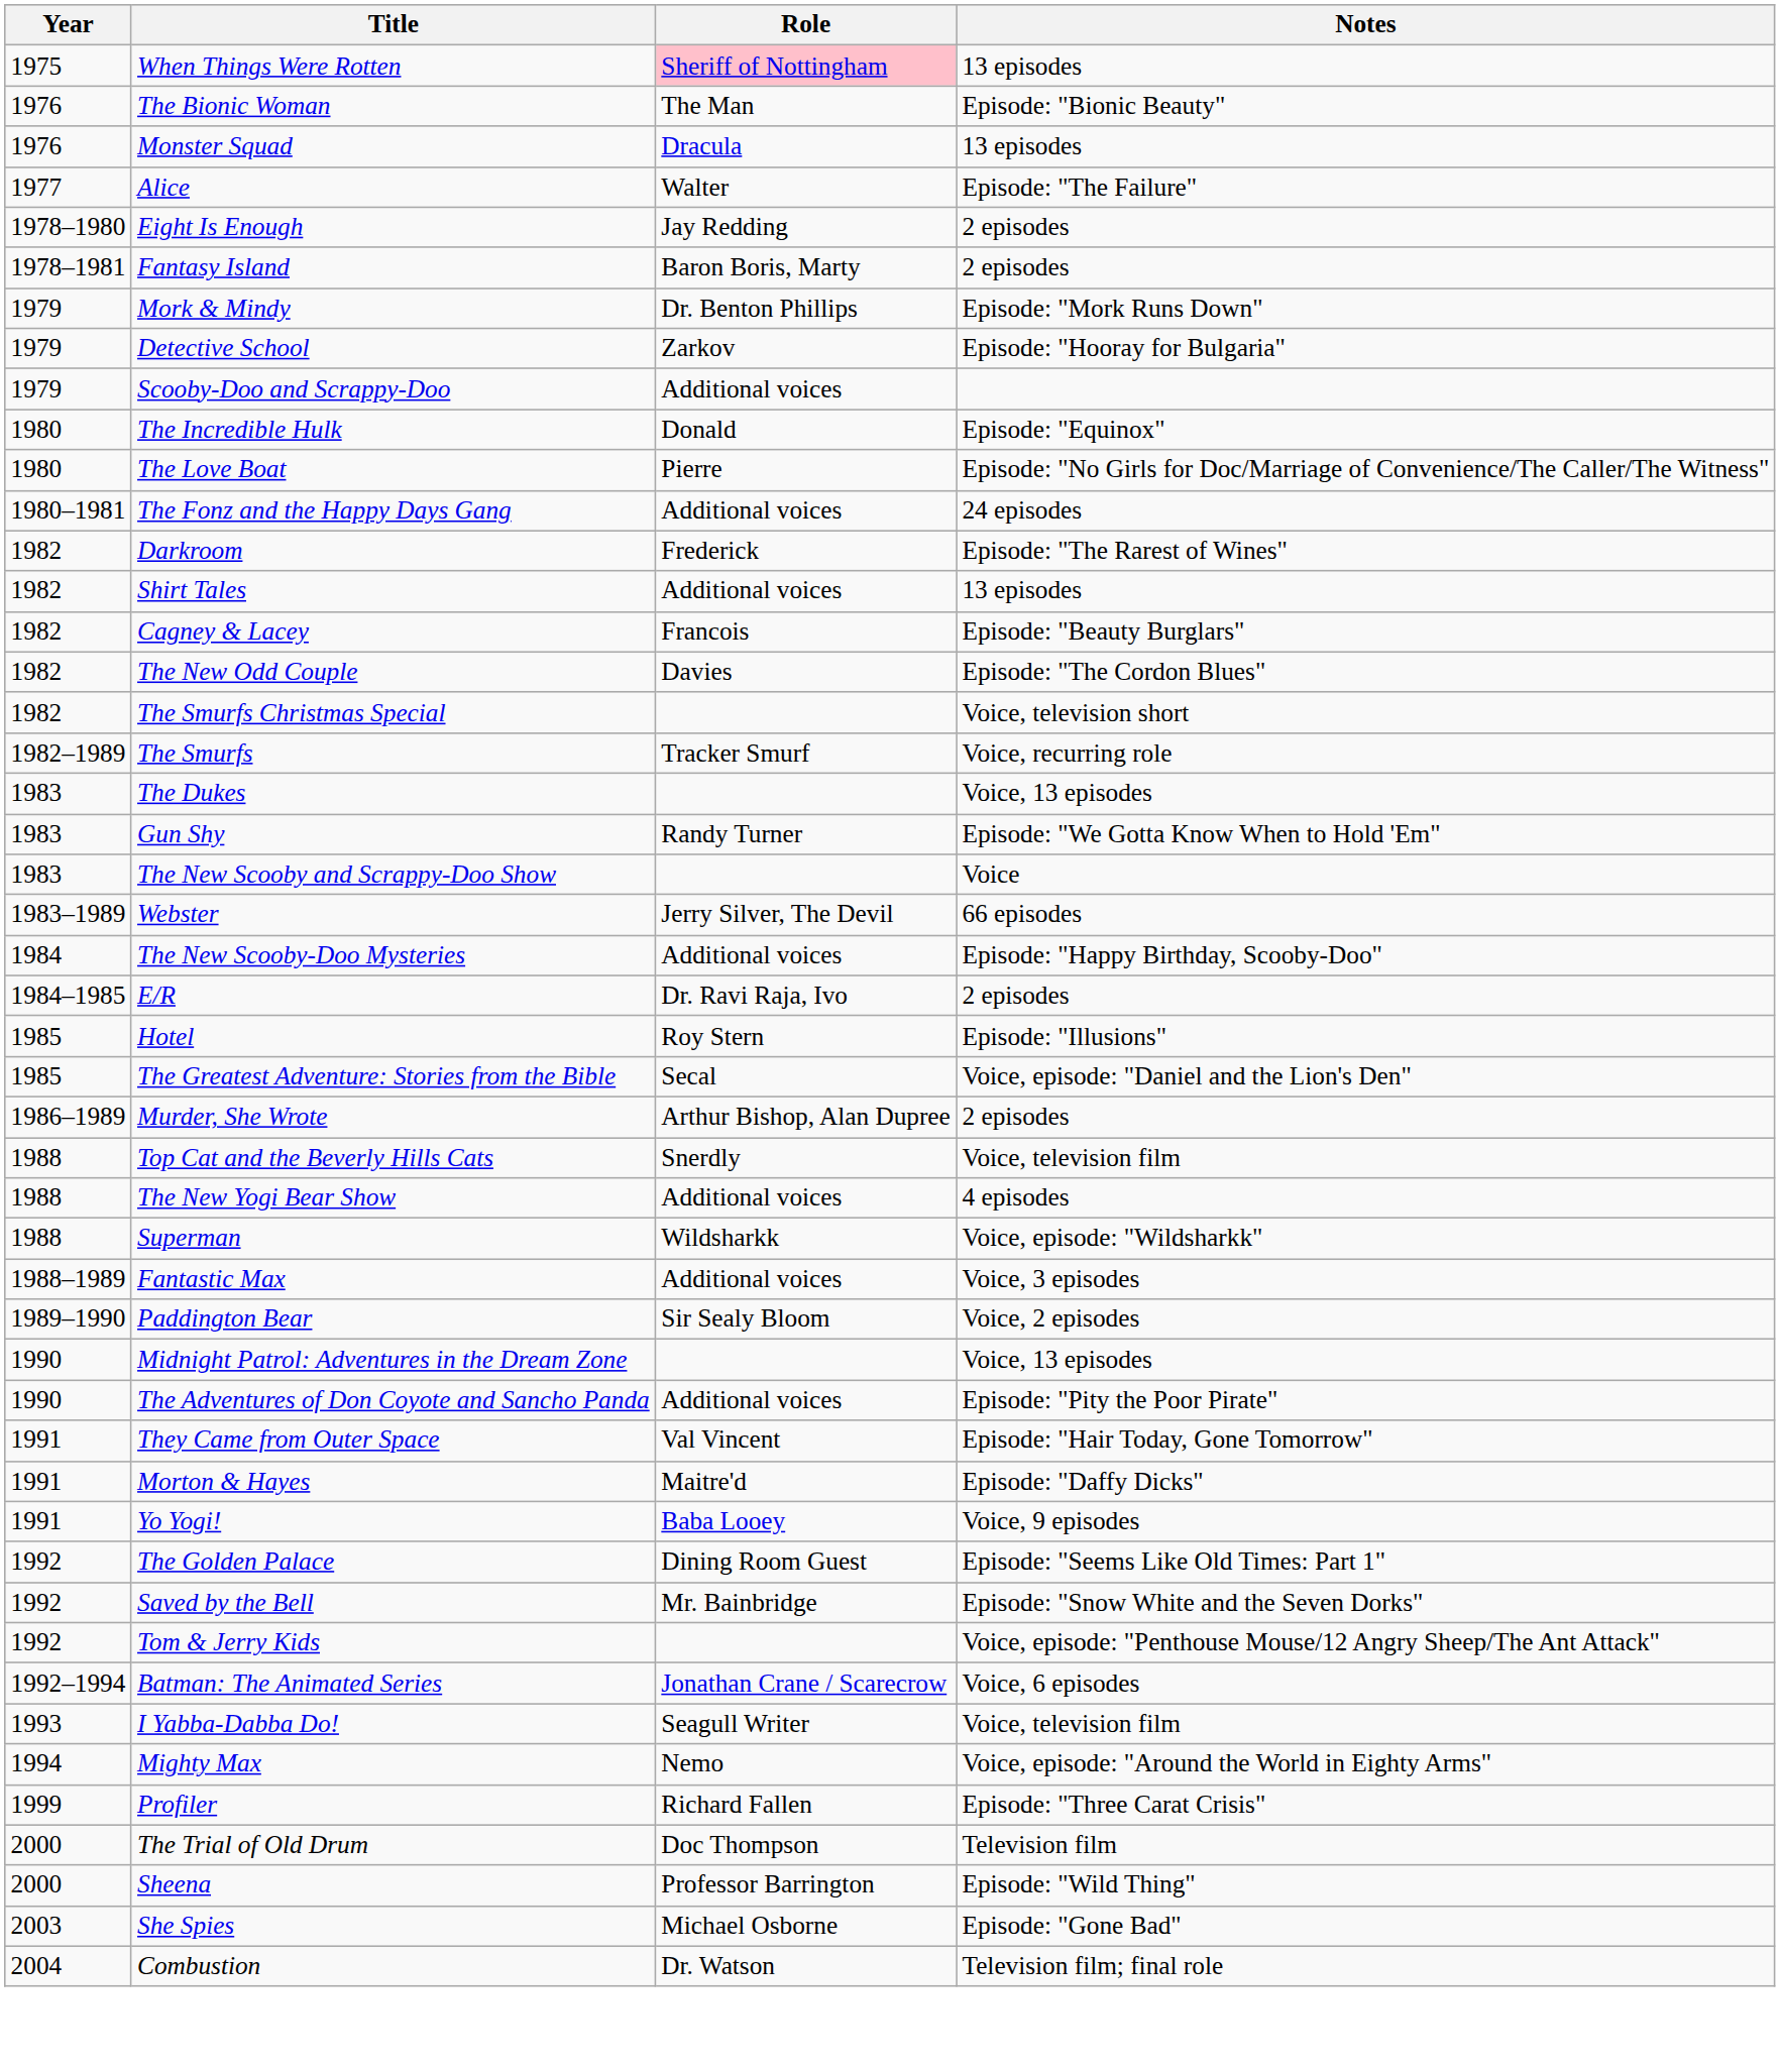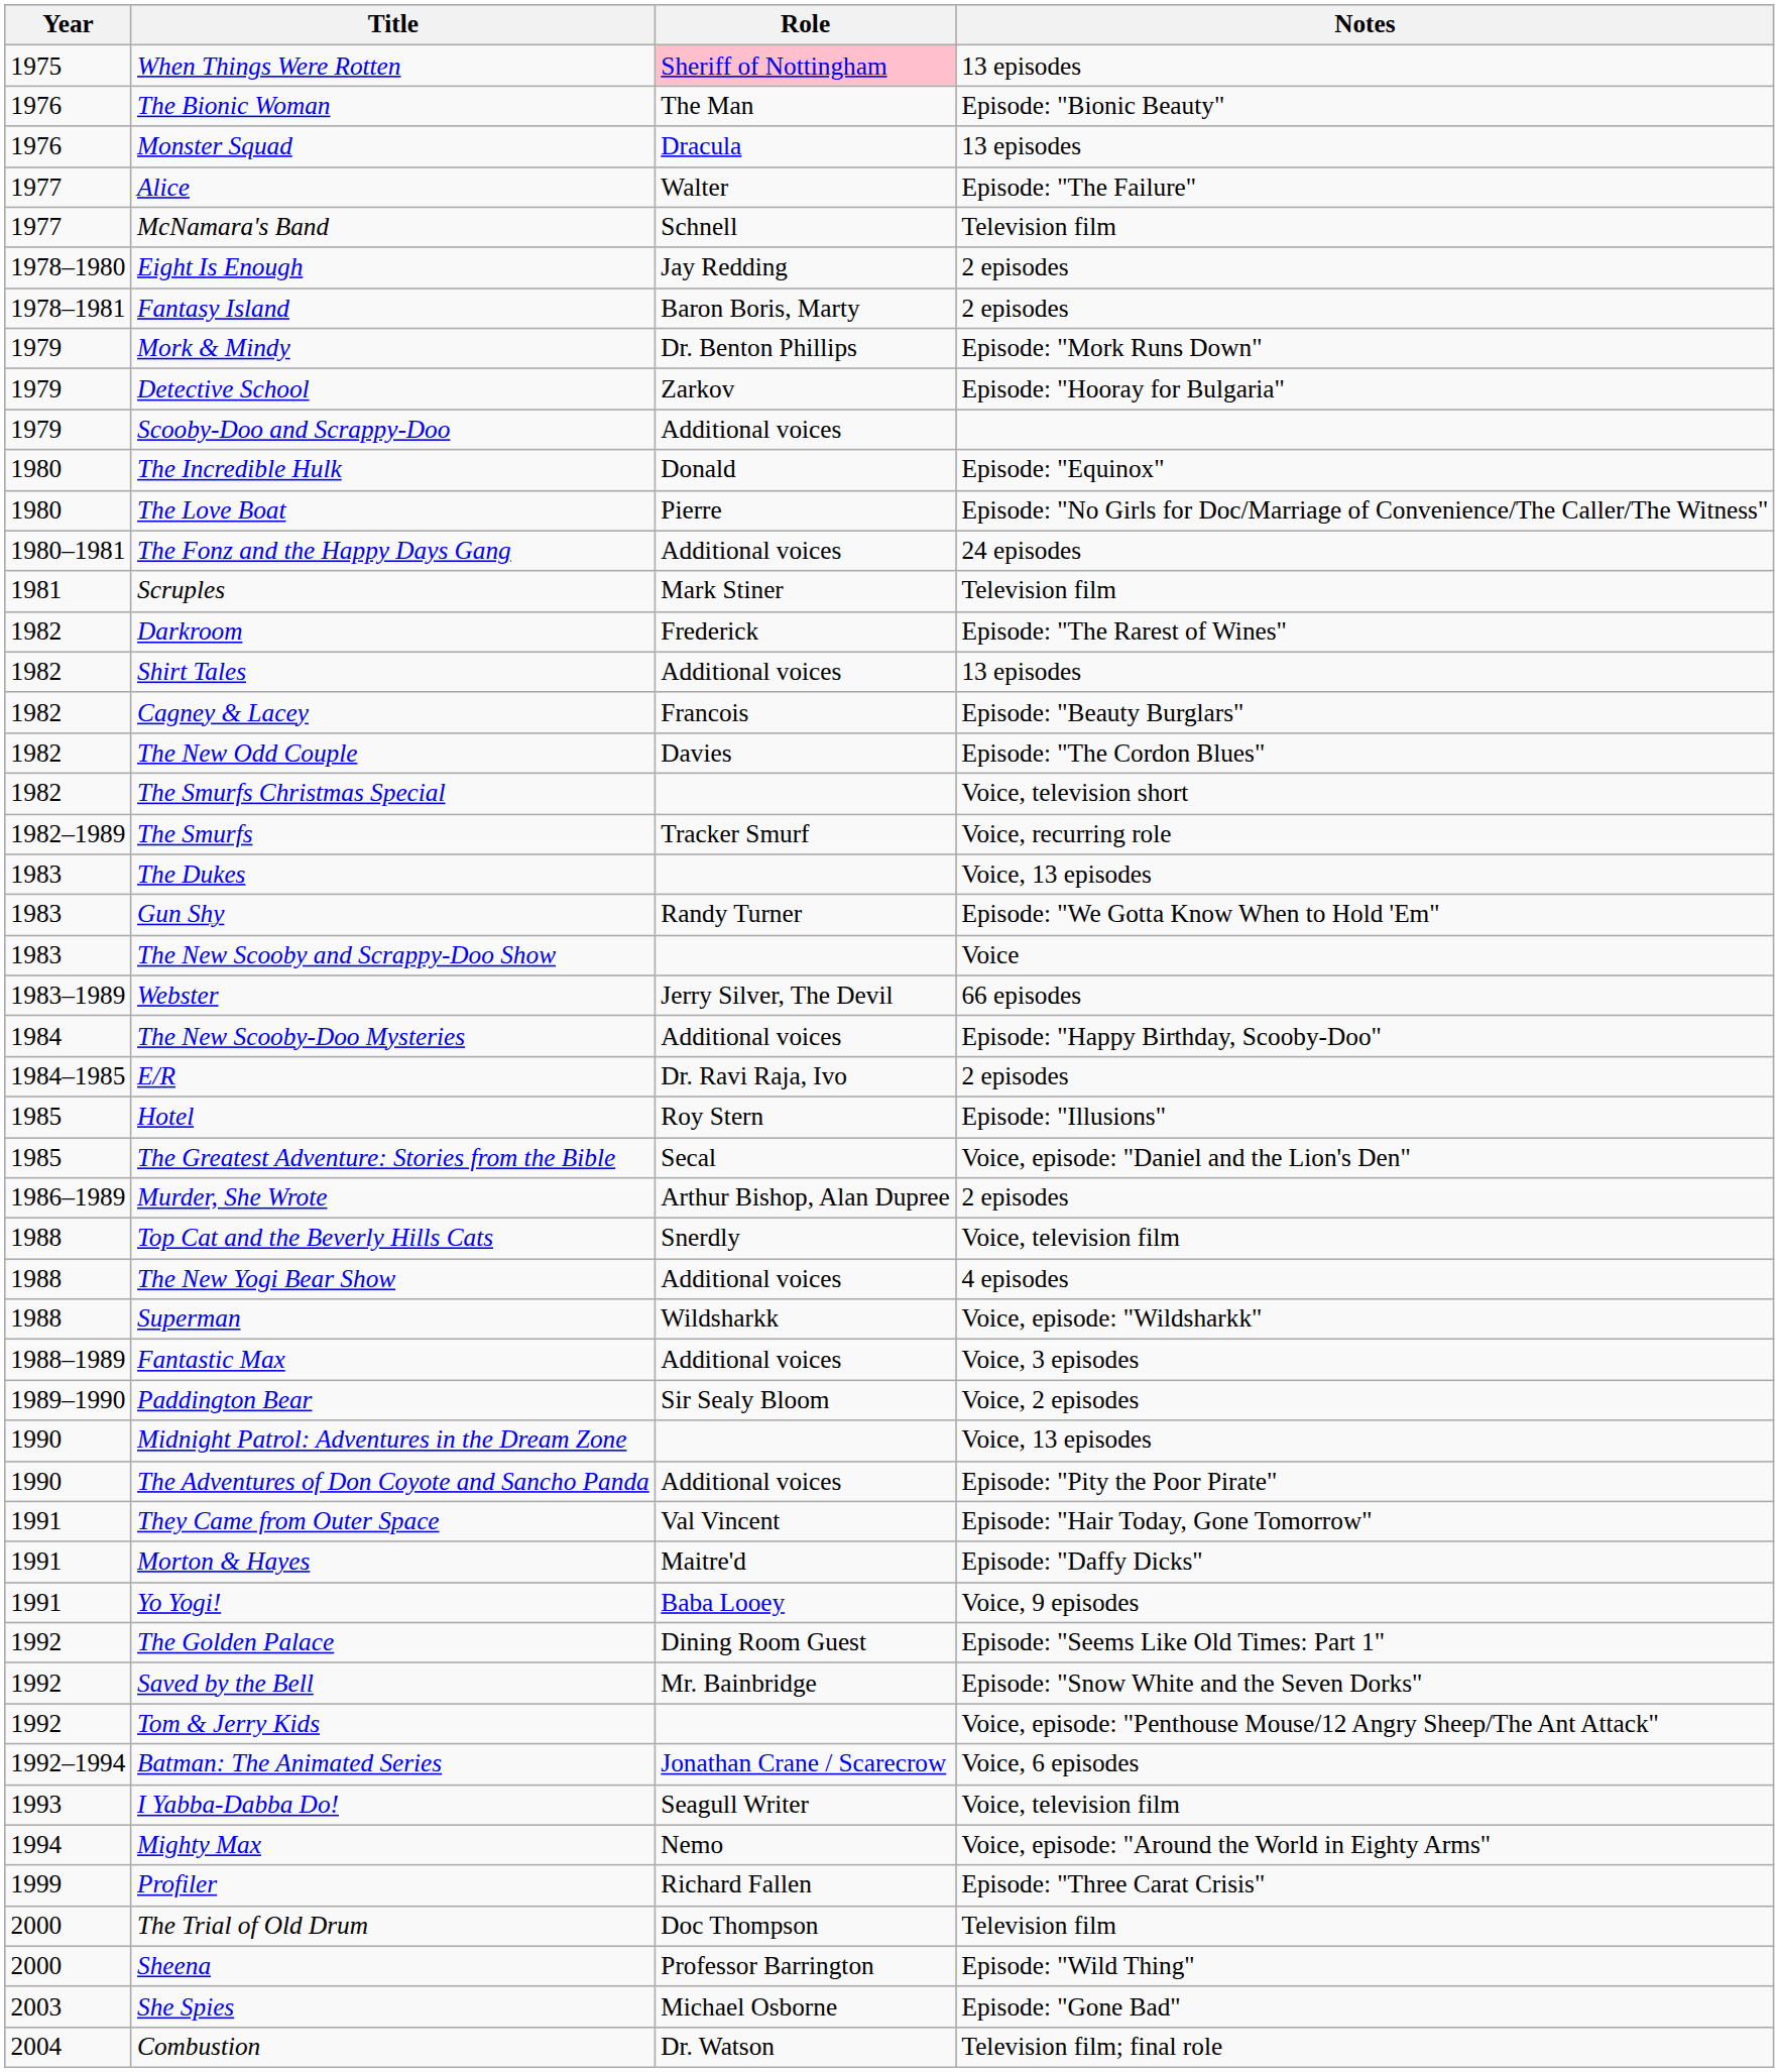 <table class="wikitable sortable">
 <tr>
 <th>Year</th>
 <th>Title</th>
 <th>Role</th>
 <th class="unsortable">Notes</th>
 </tr>
 <tr>
 <td>1975</td>
 <td><em><a href='#'>When Things Were Rotten</a></em></td>
 <td style="background: pink;"><a href='#'>Sheriff of Nottingham</a></td>
 <td>13 episodes</td>
 </tr>
 <tr>
 <td>1976</td>
 <td><em><a href='#'>The Bionic Woman</a></em></td>
 <td>The Man</td>
 <td>Episode: "Bionic Beauty"</td>
 </tr>
 <tr>
 <td>1976</td>
 <td><em><a href='#'>Monster Squad</a></em></td>
 <td><a href='#'>Dracula</a></td>
 <td>13 episodes</td>
 </tr>
 <tr>
 <td>1977</td>
 <td><em><a href='#'>Alice</a></em></td>
 <td>Walter</td>
 <td>Episode: "The Failure"</td>
+</tr>
+<tr>
+<td>1977</td>
+<td><em>McNamara's Band</em></td>
+<td>Schnell</td>
+<td>Television film</td>
 </tr>
 <tr>
 <td>1978–1980</td>
 <td><em><a href='#'>Eight Is Enough</a></em></td>
 <td>Jay Redding</td>
 <td>2 episodes</td>
 </tr>
 <tr>
 <td>1978–1981</td>
 <td><em><a href='#'>Fantasy Island</a></em></td>
 <td>Baron Boris, Marty</td>
 <td>2 episodes</td>
 </tr>
 <tr>
 <td>1979</td>
 <td><em><a href='#'>Mork & Mindy</a></em></td>
 <td>Dr. Benton Phillips</td>
 <td>Episode: "Mork Runs Down"</td>
 </tr>
 <tr>
 <td>1979</td>
 <td><em><a href='#'>Detective School</a></em></td>
 <td>Zarkov</td>
 <td>Episode: "Hooray for Bulgaria"</td>
 </tr>
 <tr>
 <td>1979</td>
 <td><em><a href='#'>Scooby-Doo and Scrappy-Doo</a></em></td>
 <td>Additional voices</td>
 <td></td>
 </tr>
 <tr>
 <td>1980</td>
 <td><em><a href='#'>The Incredible Hulk</a></em></td>
 <td>Donald</td>
 <td>Episode: "Equinox"</td>
 </tr>
 <tr>
 <td>1980</td>
 <td><em><a href='#'>The Love Boat</a></em></td>
 <td>Pierre</td>
 <td>Episode: "No Girls for Doc/Marriage of Convenience/The Caller/The Witness"</td>
 </tr>
 <tr>
 <td>1980–1981</td>
 <td><em><a href='#'>The Fonz and the Happy Days Gang</a></em></td>
 <td>Additional voices</td>
 <td>24 episodes</td>
+</tr>
+<tr>
+<td>1981</td>
+<td><em>Scruples</em></td>
+<td>Mark Stiner</td>
+<td>Television film</td>
 </tr>
 <tr>
 <td>1982</td>
 <td><em><a href='#'>Darkroom</a></em></td>
 <td>Frederick</td>
 <td>Episode: "The Rarest of Wines"</td>
 </tr>
 <tr>
 <td>1982</td>
 <td><em><a href='#'>Shirt Tales</a></em></td>
 <td>Additional voices</td>
 <td>13 episodes</td>
 </tr>
 <tr>
 <td>1982</td>
 <td><em><a href='#'>Cagney & Lacey</a></em></td>
 <td>Francois</td>
 <td>Episode: "Beauty Burglars"</td>
 </tr>
 <tr>
 <td>1982</td>
 <td><em><a href='#'>The New Odd Couple</a></em></td>
 <td>Davies</td>
 <td>Episode: "The Cordon Blues"</td>
 </tr>
 <tr>
 <td>1982</td>
 <td><em><a href='#'>The Smurfs Christmas Special</a></em></td>
 <td></td>
 <td>Voice, television short</td>
 </tr>
 <tr>
 <td>1982–1989</td>
 <td><em><a href='#'>The Smurfs</a></em></td>
 <td>Tracker Smurf</td>
 <td>Voice, recurring role</td>
 </tr>
 <tr>
 <td>1983</td>
 <td><em><a href='#'>The Dukes</a></em></td>
 <td></td>
 <td>Voice, 13 episodes</td>
 </tr>
 <tr>
 <td>1983</td>
 <td><em><a href='#'>Gun Shy</a></em></td>
 <td>Randy Turner</td>
 <td>Episode: "We Gotta Know When to Hold 'Em"</td>
 </tr>
 <tr>
 <td>1983</td>
 <td><em><a href='#'>The New Scooby and Scrappy-Doo Show</a></em></td>
 <td></td>
 <td>Voice</td>
 </tr>
 <tr>
 <td>1983–1989</td>
 <td><em><a href='#'>Webster</a></em></td>
 <td>Jerry Silver, The Devil</td>
 <td>66 episodes</td>
 </tr>
 <tr>
 <td>1984</td>
 <td><em><a href='#'>The New Scooby-Doo Mysteries</a></em></td>
 <td>Additional voices</td>
 <td>Episode: "Happy Birthday, Scooby-Doo"</td>
 </tr>
 <tr>
 <td>1984–1985</td>
 <td><em><a href='#'>E/R</a></em></td>
 <td>Dr. Ravi Raja, Ivo</td>
 <td>2 episodes</td>
 </tr>
 <tr>
 <td>1985</td>
 <td><em><a href='#'>Hotel</a></em></td>
 <td>Roy Stern</td>
 <td>Episode: "Illusions"</td>
 </tr>
 <tr>
 <td>1985</td>
 <td><em><a href='#'>The Greatest Adventure: Stories from the Bible</a></em></td>
 <td>Secal</td>
 <td>Voice, episode: "Daniel and the Lion's Den"</td>
 </tr>
 <tr>
 <td>1986–1989</td>
 <td><em><a href='#'>Murder, She Wrote</a></em></td>
 <td>Arthur Bishop, Alan Dupree</td>
 <td>2 episodes</td>
 </tr>
 <tr>
 <td>1988</td>
 <td><em><a href='#'>Top Cat and the Beverly Hills Cats</a></em></td>
 <td>Snerdly</td>
 <td>Voice, television film</td>
 </tr>
 <tr>
 <td>1988</td>
 <td><em><a href='#'>The New Yogi Bear Show</a></em></td>
 <td>Additional voices</td>
 <td>4 episodes</td>
 </tr>
 <tr>
 <td>1988</td>
 <td><em><a href='#'>Superman</a></em></td>
 <td>Wildsharkk</td>
 <td>Voice, episode: "Wildsharkk"</td>
 </tr>
 <tr>
 <td>1988–1989</td>
 <td><em><a href='#'>Fantastic Max</a></em></td>
 <td>Additional voices</td>
 <td>Voice, 3 episodes</td>
 </tr>
 <tr>
 <td>1989–1990</td>
 <td><em><a href='#'>Paddington Bear</a></em></td>
 <td>Sir Sealy Bloom</td>
 <td>Voice, 2 episodes</td>
 </tr>
 <tr>
 <td>1990</td>
 <td><em><a href='#'>Midnight Patrol: Adventures in the Dream Zone</a></em></td>
 <td></td>
 <td>Voice, 13 episodes</td>
 </tr>
 <tr>
 <td>1990</td>
 <td><em><a href='#'>The Adventures of Don Coyote and Sancho Panda</a></em></td>
 <td>Additional voices</td>
 <td>Episode: "Pity the Poor Pirate"</td>
 </tr>
 <tr>
 <td>1991</td>
 <td><em><a href='#'>They Came from Outer Space</a></em></td>
 <td>Val Vincent</td>
 <td>Episode: "Hair Today, Gone Tomorrow"</td>
 </tr>
 <tr>
 <td>1991</td>
 <td><em><a href='#'>Morton & Hayes</a></em></td>
 <td>Maitre'd</td>
 <td>Episode: "Daffy Dicks"</td>
 </tr>
 <tr>
 <td>1991</td>
 <td><em><a href='#'>Yo Yogi!</a></em></td>
 <td><a href='#'>Baba Looey</a></td>
 <td>Voice, 9 episodes</td>
 </tr>
 <tr>
 <td>1992</td>
 <td><em><a href='#'>The Golden Palace</a></em></td>
 <td>Dining Room Guest</td>
 <td>Episode: "Seems Like Old Times: Part 1"</td>
 </tr>
 <tr>
 <td>1992</td>
 <td><em><a href='#'>Saved by the Bell</a></em></td>
 <td>Mr. Bainbridge</td>
 <td>Episode: "Snow White and the Seven Dorks"</td>
 </tr>
 <tr>
 <td>1992</td>
 <td><em><a href='#'>Tom & Jerry Kids</a></em></td>
 <td></td>
 <td>Voice, episode: "Penthouse Mouse/12 Angry Sheep/The Ant Attack"</td>
 </tr>
 <tr>
 <td>1992–1994</td>
 <td><em><a href='#'>Batman: The Animated Series</a></em></td>
 <td><a href='#'>Jonathan Crane / Scarecrow</a></td>
 <td>Voice, 6 episodes</td>
 </tr>
 <tr>
 <td>1993</td>
 <td><em><a href='#'>I Yabba-Dabba Do!</a></em></td>
 <td>Seagull Writer</td>
 <td>Voice, television film</td>
 </tr>
 <tr>
 <td>1994</td>
 <td><em><a href='#'>Mighty Max</a></em></td>
 <td>Nemo</td>
 <td>Voice, episode: "Around the World in Eighty Arms"</td>
 </tr>
 <tr>
 <td>1999</td>
 <td><em><a href='#'>Profiler</a></em></td>
 <td>Richard Fallen</td>
 <td>Episode: "Three Carat Crisis"</td>
 </tr>
 <tr>
 <td>2000</td>
 <td><em>The Trial of Old Drum</em></td>
 <td>Doc Thompson</td>
 <td>Television film</td>
 </tr>
 <tr>
 <td>2000</td>
 <td><em><a href='#'>Sheena</a></em></td>
 <td>Professor Barrington</td>
 <td>Episode: "Wild Thing"</td>
 </tr>
 <tr>
 <td>2003</td>
 <td><em><a href='#'>She Spies</a></em></td>
 <td>Michael Osborne</td>
 <td>Episode: "Gone Bad"</td>
 </tr>
 <tr>
 <td>2004</td>
 <td><em>Combustion</em></td>
 <td>Dr. Watson</td>
 <td>Television film; final role</td>
 </tr>
 </table>
